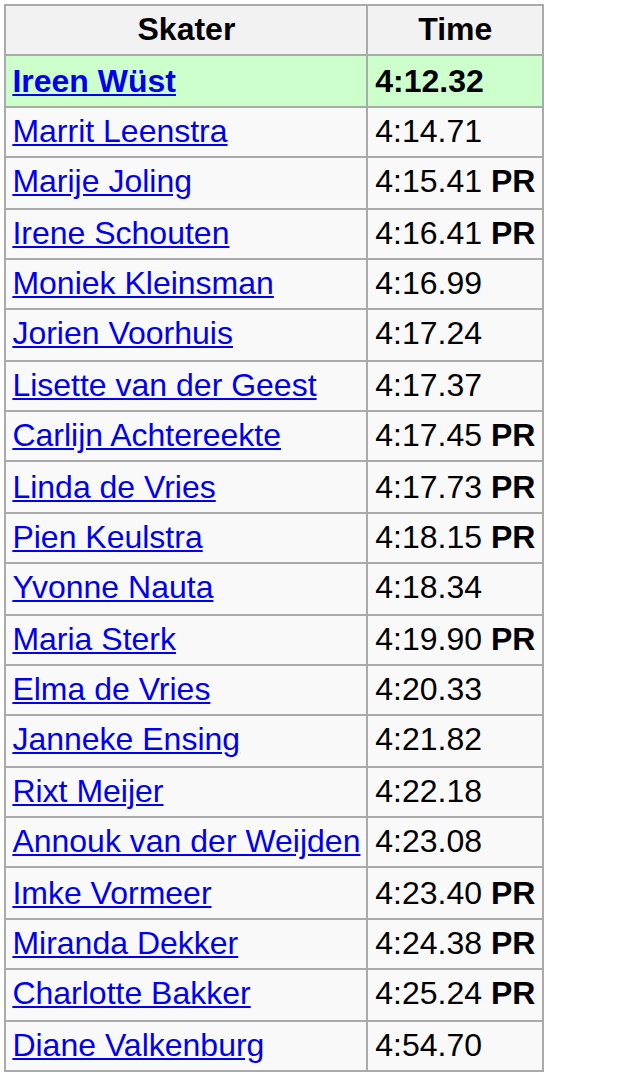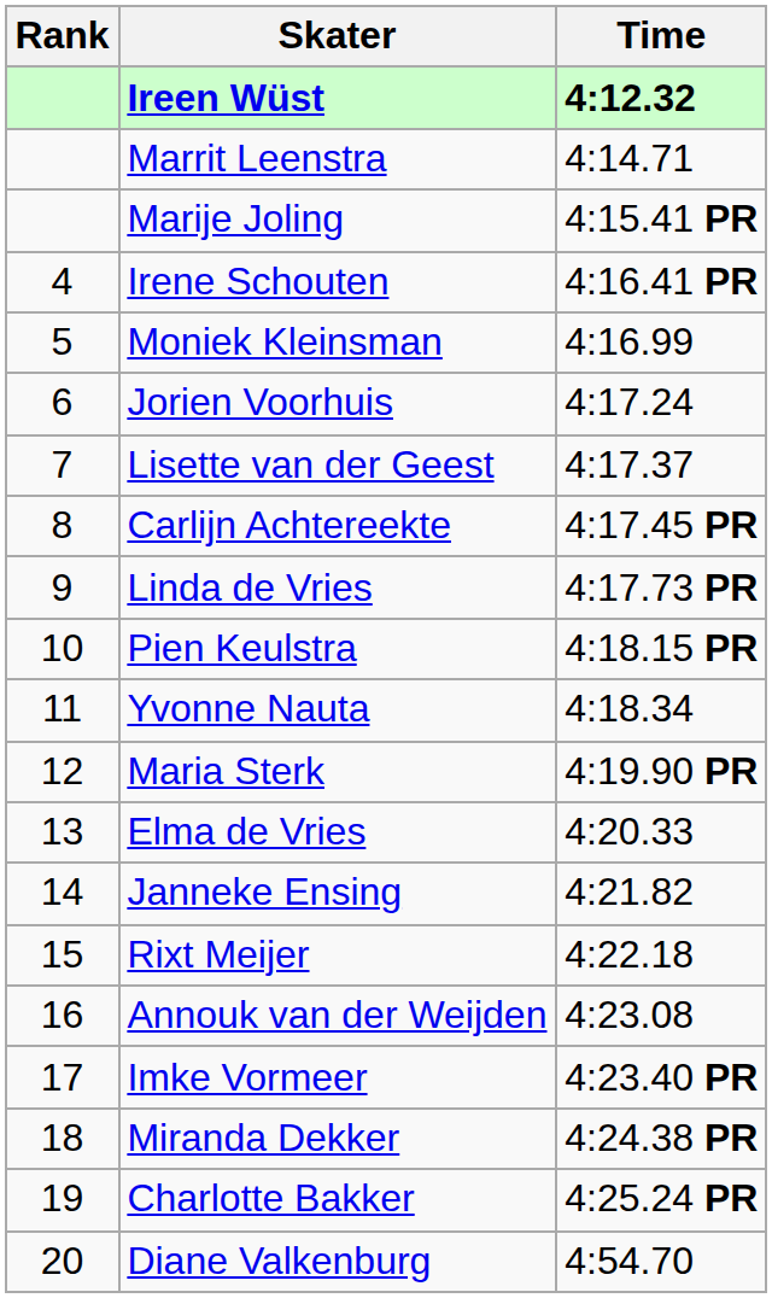 <table class="wikitable">
 <tr>
+<th>Rank</th>
 <th>Skater</th>
 <th>Time</th>
 </tr>
 <tr bgcolor=ccffcc>
+<td align=center></td>
 <td><strong><a href='#'>Ireen Wüst</a></strong></td>
 <td><strong>4:12.32</strong></td>
 </tr>
 <tr>
+<td align=center></td>
 <td><a href='#'>Marrit Leenstra</a></td>
 <td>4:14.71</td>
 </tr>
 <tr>
+<td align=center></td>
 <td><a href='#'>Marije Joling</a></td>
 <td>4:15.41 <strong>PR</strong></td>
 </tr>
 <tr>
+<td align=center>4</td>
 <td><a href='#'>Irene Schouten</a></td>
 <td>4:16.41 <strong>PR</strong></td>
 </tr>
 <tr>
+<td align=center>5</td>
 <td><a href='#'>Moniek Kleinsman</a></td>
 <td>4:16.99</td>
 </tr>
 <tr>
+<td align=center>6</td>
 <td><a href='#'>Jorien Voorhuis</a></td>
 <td>4:17.24</td>
 </tr>
 <tr>
+<td align=center>7</td>
 <td><a href='#'>Lisette van der Geest</a></td>
 <td>4:17.37</td>
 </tr>
 <tr>
+<td align=center>8</td>
 <td><a href='#'>Carlijn Achtereekte</a></td>
 <td>4:17.45 <strong>PR</strong></td>
 </tr>
 <tr>
+<td align=center>9</td>
 <td><a href='#'>Linda de Vries</a></td>
 <td>4:17.73 <strong>PR</strong></td>
 </tr>
 <tr>
+<td align=center>10</td>
 <td><a href='#'>Pien Keulstra</a></td>
 <td>4:18.15 <strong>PR</strong></td>
 </tr>
 <tr>
+<td align=center>11</td>
 <td><a href='#'>Yvonne Nauta</a></td>
 <td>4:18.34</td>
 </tr>
 <tr>
+<td align=center>12</td>
 <td><a href='#'>Maria Sterk</a></td>
 <td>4:19.90 <strong>PR</strong></td>
 </tr>
 <tr>
+<td align=center>13</td>
 <td><a href='#'>Elma de Vries</a></td>
 <td>4:20.33</td>
 </tr>
 <tr>
+<td align=center>14</td>
 <td><a href='#'>Janneke Ensing</a></td>
 <td>4:21.82</td>
 </tr>
 <tr>
+<td align=center>15</td>
 <td><a href='#'>Rixt Meijer</a></td>
 <td>4:22.18</td>
 </tr>
 <tr>
+<td align=center>16</td>
 <td><a href='#'>Annouk van der Weijden</a></td>
 <td>4:23.08</td>
 </tr>
 <tr>
+<td align=center>17</td>
 <td><a href='#'>Imke Vormeer</a></td>
 <td>4:23.40 <strong>PR</strong></td>
 </tr>
 <tr>
+<td align=center>18</td>
 <td><a href='#'>Miranda Dekker</a></td>
 <td>4:24.38 <strong>PR</strong></td>
 </tr>
 <tr>
+<td align=center>19</td>
 <td><a href='#'>Charlotte Bakker</a></td>
 <td>4:25.24 <strong>PR</strong></td>
 </tr>
 <tr>
+<td align=center>20</td>
 <td><a href='#'>Diane Valkenburg</a></td>
 <td>4:54.70</td>
 </tr>
 </table>
